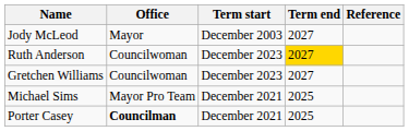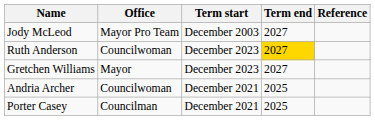 <table class="wikitable">
 <tr>
 <th>Name</th>
 <th>Office</th>
 <th>Term start</th>
 <th>Term end</th>
 <th>Reference</th>
 </tr>
 <tr>
 <td>Jody McLeod</td>
-<td>Mayor</td>
+<td>Mayor Pro Team</td>
 <td>December 2003</td>
 <td>2027</td>
 <td></td>
 </tr>
 <tr>
 <td>Ruth Anderson</td>
 <td>Councilwoman</td>
 <td>December 2023</td>
 <td style="background: gold;">2027</td>
 <td></td>
 </tr>
 <tr>
 <td>Gretchen Williams</td>
-<td>Councilwoman</td>
+<td>Mayor</td>
 <td>December 2023</td>
 <td>2027</td>
 <td></td>
 </tr>
 <tr>
-<td>Michael Sims</td>
-<td>Mayor Pro Team</td>
+<td>Andria Archer</td>
+<td>Councilwoman</td>
 <td>December 2021</td>
 <td>2025</td>
 <td></td>
 </tr>
 <tr>
 <td>Porter Casey</td>
-<td><strong>Councilman</strong></td>
+<td>Councilman</td>
 <td>December 2021</td>
 <td>2025</td>
 <td></td>
 </tr>
 </table>
